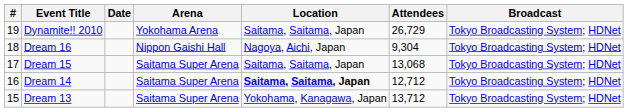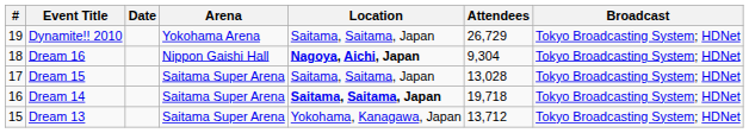 <table class="sortable wikitable succession-box" style="font-size:90%;">
 <tr>
 <th scope="col">#</th>
 <th scope="col">Event Title</th>
 <th scope="col">Date</th>
 <th scope="col">Arena</th>
 <th scope="col">Location</th>
 <th scope="col">Attendees</th>
 <th scope="col">Broadcast</th>
 </tr>
 <tr>
 <td align=center>19</td>
 <td><a href='#'>Dynamite!! 2010</a></td>
 <td></td>
 <td><a href='#'>Yokohama Arena</a></td>
 <td><a href='#'>Saitama</a>, <a href='#'>Saitama</a>, Japan</td>
 <td>26,729</td>
 <td><a href='#'>Tokyo Broadcasting System</a>; <a href='#'>HDNet</a></td>
 </tr>
 <tr>
 <td align=center>18</td>
 <td><a href='#'>Dream 16</a></td>
 <td></td>
 <td><a href='#'>Nippon Gaishi Hall</a></td>
-<td><a href='#'>Nagoya</a>, <a href='#'>Aichi</a>, Japan</td>
+<td><strong><a href='#'>Nagoya</a>, <a href='#'>Aichi</a>, Japan</strong></td>
 <td>9,304</td>
 <td><a href='#'>Tokyo Broadcasting System</a>; <a href='#'>HDNet</a></td>
 </tr>
 <tr>
 <td align=center>17</td>
 <td><a href='#'>Dream 15</a></td>
 <td></td>
 <td><a href='#'>Saitama Super Arena</a></td>
 <td><a href='#'>Saitama</a>, <a href='#'>Saitama</a>, Japan</td>
-<td>13,068</td>
+<td>13,028</td>
 <td><a href='#'>Tokyo Broadcasting System</a>; <a href='#'>HDNet</a></td>
 </tr>
 <tr>
 <td align=center>16</td>
 <td><a href='#'>Dream 14</a></td>
 <td></td>
 <td><a href='#'>Saitama Super Arena</a></td>
 <td><strong><a href='#'>Saitama</a>, <a href='#'>Saitama</a>, Japan</strong></td>
-<td>12,712</td>
+<td>19,718</td>
 <td><a href='#'>Tokyo Broadcasting System</a>; <a href='#'>HDNet</a></td>
 </tr>
 <tr>
 <td align=center>15</td>
 <td><a href='#'>Dream 13</a></td>
 <td></td>
 <td><a href='#'>Saitama Super Arena</a></td>
 <td><a href='#'>Yokohama</a>, <a href='#'>Kanagawa</a>, Japan</td>
 <td>13,712</td>
 <td><a href='#'>Tokyo Broadcasting System</a>; <a href='#'>HDNet</a></td>
 </tr>
 </table>
